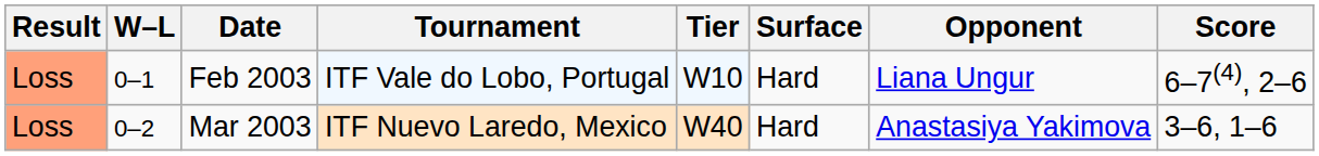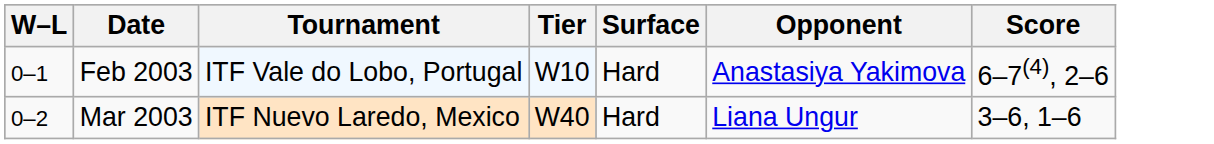 <table class="sortable wikitable">
 <tr>
-<th>Result</th>
 <th class="unsortable">W–L</th>
 <th>Date</th>
 <th>Tournament</th>
 <th>Tier</th>
 <th>Surface</th>
 <th>Opponent</th>
 <th class="unsortable">Score</th>
 </tr>
 <tr>
-<td style="background:#ffa07a;">Loss</td>
 <td><small>0–1</small></td>
 <td>Feb 2003</td>
 <td style="background:#f0f8ff;">ITF Vale do Lobo, Portugal</td>
 <td style="background:#f0f8ff;">W10</td>
 <td>Hard</td>
-<td> <a href='#'>Liana Ungur</a></td>
+<td> <a href='#'>Anastasiya Yakimova</a></td>
 <td>6–7<sup>(4)</sup>, 2–6</td>
 </tr>
 <tr>
-<td style="background:#ffa07a;">Loss</td>
 <td><small>0–2</small></td>
 <td>Mar 2003</td>
 <td style="background:#ffe4c4;">ITF Nuevo Laredo, Mexico</td>
 <td style="background:#ffe4c4;">W40</td>
 <td>Hard</td>
-<td> <a href='#'>Anastasiya Yakimova</a></td>
+<td> <a href='#'>Liana Ungur</a></td>
 <td>3–6, 1–6</td>
 </tr>
 </table>
